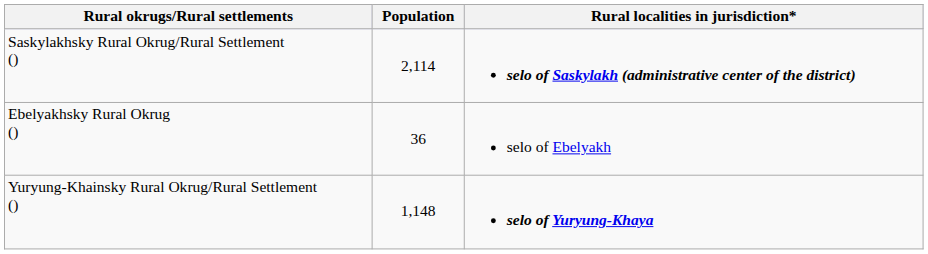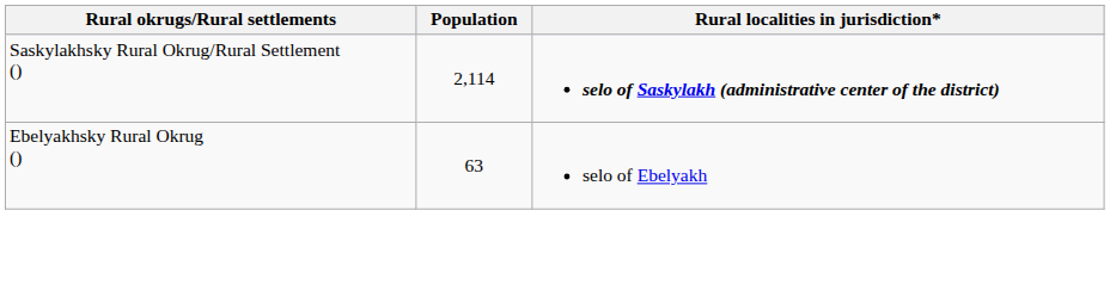 <table class="wikitable" style="width:75%">
 <tr bgcolor="#CCCCFF" align="left">
 <th>Rural okrugs/Rural settlements</th>
 <th>Population</th>
 <th>Rural localities in jurisdiction*</th>
 </tr>
 <tr>
 <td valign="top">Saskylakhsky Rural Okrug/Rural Settlement<br>()</td>
 <td align="center">2,114</td>
 <td><br><ul><li><strong><em>selo<em> of <a href='#'>Saskylakh</a><strong> (administrative center of the district)</li></ul></td>
 </tr>
 <tr>
 <td valign="top">Ebelyakhsky Rural Okrug<br>()</td>
-<td align="center">36</td>
+<td align="center">63</td>
 <td><strong><br><ul><li></em></strong>selo</em> of <a href='#'>Ebelyakh</a></strong><br></li></ul></strong></td>
 </tr>
-<tr>
-<td valign="top">Yuryung-Khainsky Rural Okrug/Rural Settlement<br>()</td>
-<td align="center">1,148</td>
-<td><br><ul><li><strong><em>selo<em> of <a href='#'>Yuryung-Khaya</a><strong></li></ul></td>
-</tr>
 </table>
